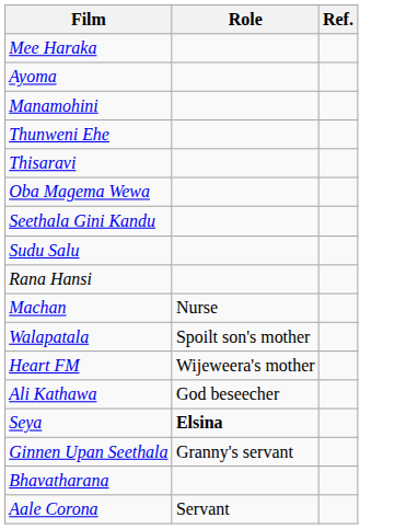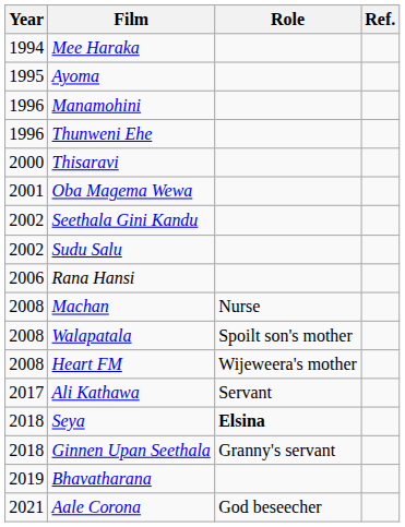 <table class="wikitable" style="font-size:95%;">
 <tr>
+<th>Year</th>
 <th>Film</th>
 <th>Role</th>
 <th>Ref.</th>
 </tr>
 <tr>
+<td>1994</td>
 <td><em><a href='#'>Mee Haraka</a></em></td>
 <td></td>
 <td></td>
 </tr>
 <tr>
+<td>1995</td>
 <td><em><a href='#'>Ayoma</a></em></td>
 <td></td>
 <td></td>
 </tr>
 <tr>
+<td>1996</td>
 <td><em><a href='#'>Manamohini</a></em></td>
 <td></td>
 <td></td>
 </tr>
 <tr>
+<td>1996</td>
 <td><em><a href='#'>Thunweni Ehe</a></em></td>
 <td></td>
 <td></td>
 </tr>
 <tr>
+<td>2000</td>
 <td><em><a href='#'>Thisaravi</a></em></td>
 <td></td>
 <td></td>
 </tr>
 <tr>
+<td>2001</td>
 <td><em><a href='#'>Oba Magema Wewa</a></em></td>
 <td></td>
 <td></td>
 </tr>
 <tr>
+<td>2002</td>
 <td><em><a href='#'>Seethala Gini Kandu</a></em></td>
 <td></td>
 <td></td>
 </tr>
 <tr>
+<td>2002</td>
 <td><em><a href='#'>Sudu Salu</a></em></td>
 <td></td>
 <td></td>
 </tr>
 <tr>
+<td>2006</td>
 <td><em>Rana Hansi</em></td>
 <td></td>
 <td></td>
 </tr>
 <tr>
+<td>2008</td>
 <td><em><a href='#'>Machan</a></em></td>
 <td>Nurse</td>
 <td></td>
 </tr>
 <tr>
+<td>2008</td>
 <td><em><a href='#'>Walapatala</a></em></td>
 <td>Spoilt son's mother</td>
 <td></td>
 </tr>
 <tr>
+<td>2008</td>
 <td><em><a href='#'>Heart FM</a></em></td>
 <td>Wijeweera's mother</td>
 <td></td>
 </tr>
 <tr>
+<td>2017</td>
 <td><em><a href='#'>Ali Kathawa</a></em></td>
-<td>God beseecher</td>
+<td>Servant</td>
 <td></td>
 </tr>
 <tr>
+<td>2018</td>
 <td><em><a href='#'>Seya</a></em></td>
 <td><strong>Elsina</strong></td>
 <td></td>
 </tr>
 <tr>
+<td>2018</td>
 <td><em><a href='#'>Ginnen Upan Seethala</a></em></td>
 <td>Granny's servant</td>
 <td></td>
 </tr>
 <tr>
+<td>2019</td>
 <td><em><a href='#'>Bhavatharana</a></em></td>
 <td></td>
 <td></td>
 </tr>
 <tr>
+<td>2021</td>
 <td><em><a href='#'>Aale Corona</a></em></td>
-<td>Servant</td>
+<td>God beseecher</td>
 <td></td>
 </tr>
 </table>
